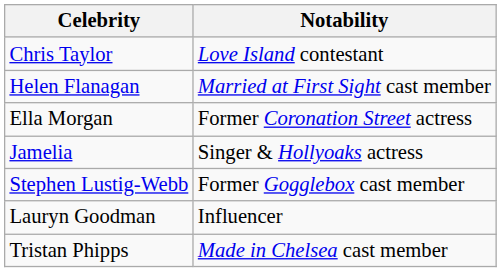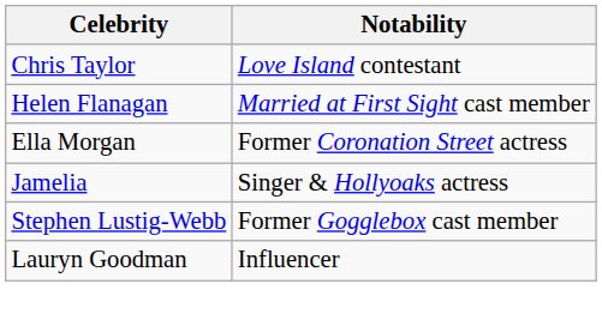 <table class="wikitable sortable">
 <tr>
 <th>Celebrity</th>
 <th>Notability</th>
 </tr>
 <tr>
 <td><a href='#'>Chris Taylor</a></td>
 <td><em><a href='#'>Love Island</a></em> contestant</td>
 </tr>
 <tr>
 <td><a href='#'>Helen Flanagan</a></td>
 <td><em><a href='#'>Married at First Sight</a></em> cast member</td>
 </tr>
 <tr>
 <td>Ella Morgan</td>
 <td>Former <em><a href='#'>Coronation Street</a></em> actress</td>
 </tr>
 <tr>
 <td><a href='#'>Jamelia</a></td>
 <td>Singer & <em><a href='#'>Hollyoaks</a></em> actress</td>
 </tr>
 <tr>
 <td><a href='#'>Stephen Lustig-Webb</a></td>
 <td>Former <em><a href='#'>Gogglebox</a></em> cast member</td>
 </tr>
 <tr>
 <td>Lauryn Goodman</td>
 <td>Influencer</td>
 </tr>
-<tr>
-<td>Tristan Phipps</td>
-<td><em><a href='#'>Made in Chelsea</a></em> cast member</td>
-</tr>
 </table>
